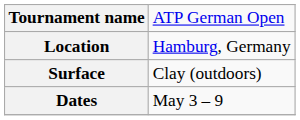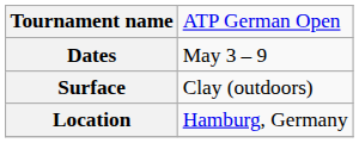 <table class="wikitable">
 <tr>
 <th>Tournament name</th>
 <td><a href='#'>ATP German Open</a></td>
 </tr>
 <tr>
-<th>Location</th>
-<td><a href='#'>Hamburg</a>, Germany</td>
+<th>Dates</th>
+<td>May 3 – 9</td>
 </tr>
 <tr>
 <th>Surface</th>
 <td>Clay (outdoors)</td>
 </tr>
 <tr>
-<th>Dates</th>
-<td>May 3 – 9</td>
+<th>Location</th>
+<td><a href='#'>Hamburg</a>, Germany</td>
 </tr>
 <tr>
 </tr>
 </table>
